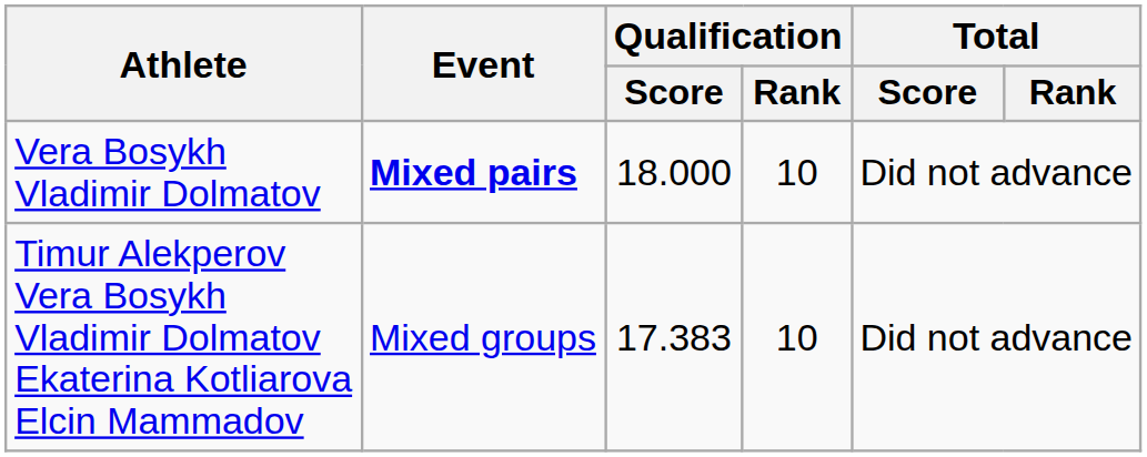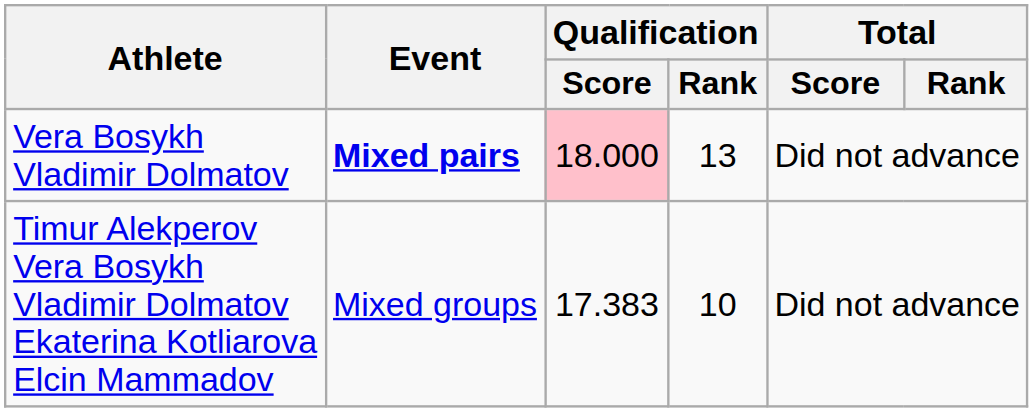 <table class="wikitable" style="font-size:90%">
 <tr>
 <th rowspan=2>Athlete</th>
 <th rowspan=2>Event</th>
 <th colspan=2>Qualification</th>
 <th colspan=2>Total</th>
 </tr>
 <tr style="font-size:95%">
 <th>Score</th>
 <th>Rank</th>
 <th>Score</th>
 <th>Rank</th>
 </tr>
 <tr align=center>
 <td align=left><a href='#'>Vera Bosykh</a><br><a href='#'>Vladimir Dolmatov</a></td>
 <td align=left><strong><a href='#'>Mixed pairs</a></strong></td>
-<td>18.000</td>
-<td>10</td>
+<td style="background: pink;">18.000</td>
+<td>13</td>
 <td colspan=2>Did not advance</td>
 </tr>
 <tr align=center>
 <td align=left><a href='#'>Timur Alekperov</a><br><a href='#'>Vera Bosykh</a><br><a href='#'>Vladimir Dolmatov</a><br><a href='#'>Ekaterina Kotliarova</a><br><a href='#'>Elcin Mammadov</a></td>
 <td align=left><a href='#'>Mixed groups</a></td>
 <td>17.383</td>
 <td>10</td>
 <td colspan=2>Did not advance</td>
 </tr>
 </table>
